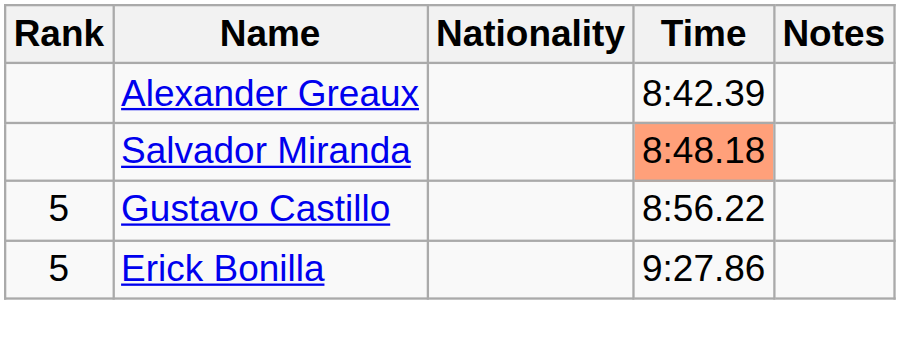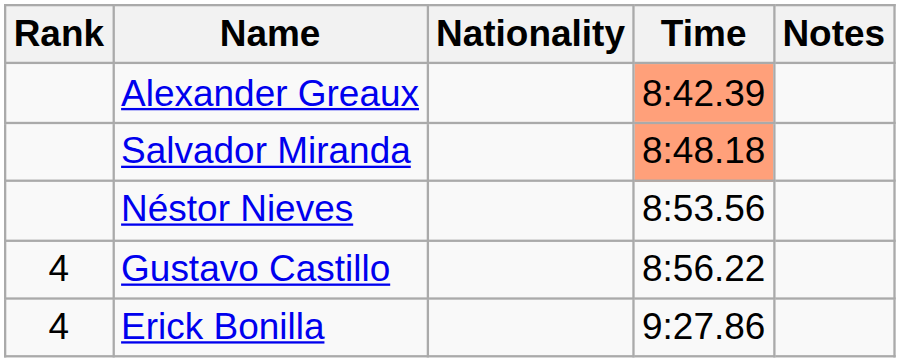 <table class="wikitable sortable" style="text-align:center">
 <tr>
 <th>Rank</th>
 <th>Name</th>
 <th>Nationality</th>
 <th>Time</th>
 <th>Notes</th>
 </tr>
 <tr>
 <td></td>
 <td align=left><a href='#'>Alexander Greaux</a></td>
 <td align=left></td>
-<td>8:42.39</td>
+<td style="background: lightsalmon;">8:42.39</td>
 <td></td>
 </tr>
 <tr>
 <td></td>
 <td align=left><a href='#'>Salvador Miranda</a></td>
 <td align=left></td>
 <td style="background: lightsalmon;">8:48.18</td>
 <td></td>
 </tr>
 <tr>
-<td>5</td>
+<td></td>
+<td align=left><a href='#'>Néstor Nieves</a></td>
+<td align=left></td>
+<td>8:53.56</td>
+<td></td>
+</tr>
+<tr>
+<td>4</td>
 <td align=left><a href='#'>Gustavo Castillo</a></td>
 <td align=left></td>
 <td>8:56.22</td>
 <td></td>
 </tr>
 <tr>
-<td>5</td>
+<td>4</td>
 <td align=left><a href='#'>Erick Bonilla</a></td>
 <td align=left></td>
 <td>9:27.86</td>
 <td></td>
 </tr>
 </table>
